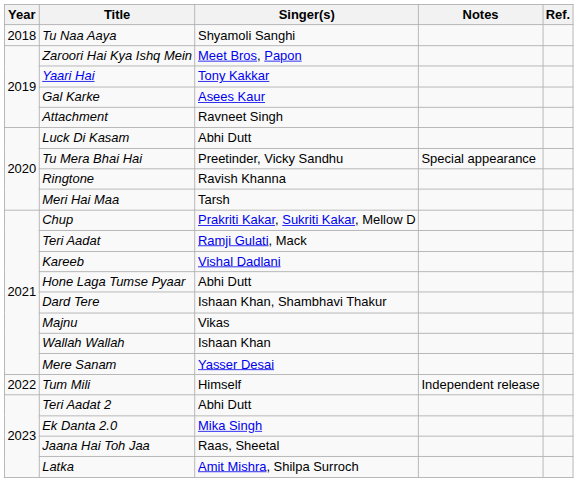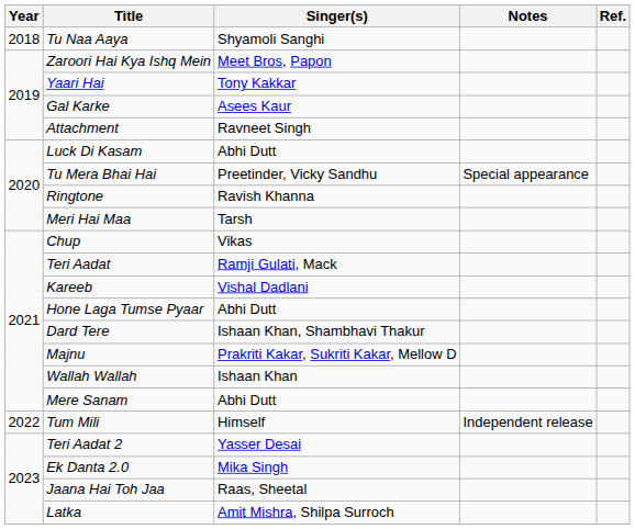 <table class="wikitable sortable plainrowheaders">
 <tr style="text-align:center;">
 <th scope="col">Year</th>
 <th scope="col">Title</th>
 <th scope="col">Singer(s)</th>
 <th scope="col">Notes</th>
 <th>Ref.</th>
 </tr>
 <tr>
 <td>2018</td>
 <td><em>Tu Naa Aaya</em></td>
 <td>Shyamoli Sanghi</td>
 <td></td>
 <td></td>
 </tr>
 <tr>
 <td rowspan="4">2019</td>
 <td><em>Zaroori Hai Kya Ishq Mein</em></td>
 <td><a href='#'>Meet Bros</a>, <a href='#'>Papon</a></td>
 <td></td>
 <td></td>
 </tr>
 <tr>
 <td><em><a href='#'>Yaari Hai</a></em></td>
 <td><a href='#'>Tony Kakkar</a></td>
 <td></td>
 <td></td>
 </tr>
 <tr>
 <td><em>Gal Karke</em></td>
 <td><a href='#'>Asees Kaur</a></td>
 <td></td>
 <td></td>
 </tr>
 <tr>
 <td><em>Attachment</em></td>
 <td>Ravneet Singh</td>
 <td></td>
 <td></td>
 </tr>
 <tr>
 <td rowspan="4">2020</td>
 <td><em>Luck Di Kasam</em></td>
 <td>Abhi Dutt</td>
 <td></td>
 <td></td>
 </tr>
 <tr>
 <td><em>Tu Mera Bhai Hai</em></td>
 <td>Preetinder, Vicky Sandhu</td>
 <td>Special appearance</td>
 <td></td>
 </tr>
 <tr>
 <td><em>Ringtone</em></td>
 <td>Ravish Khanna</td>
 <td></td>
 <td></td>
 </tr>
 <tr>
 <td><em>Meri Hai Maa</em></td>
 <td>Tarsh</td>
 <td></td>
 <td></td>
 </tr>
 <tr>
 <td rowspan="8">2021</td>
 <td><em>Chup</em></td>
-<td><a href='#'>Prakriti Kakar</a>, <a href='#'>Sukriti Kakar</a>, Mellow D</td>
+<td>Vikas</td>
 <td></td>
 <td></td>
 </tr>
 <tr>
 <td><em>Teri Aadat</em></td>
 <td><a href='#'>Ramji Gulati</a>, Mack</td>
 <td></td>
 <td></td>
 </tr>
 <tr>
 <td><em>Kareeb</em></td>
 <td><a href='#'>Vishal Dadlani</a></td>
 <td></td>
 <td></td>
 </tr>
 <tr>
 <td><em>Hone Laga Tumse Pyaar</em></td>
 <td>Abhi Dutt</td>
 <td></td>
 <td></td>
 </tr>
 <tr>
 <td><em>Dard Tere</em></td>
 <td>Ishaan Khan, Shambhavi Thakur</td>
 <td></td>
 <td></td>
 </tr>
 <tr>
 <td><em>Majnu</em></td>
-<td>Vikas</td>
+<td><a href='#'>Prakriti Kakar</a>, <a href='#'>Sukriti Kakar</a>, Mellow D</td>
 <td></td>
 <td></td>
 </tr>
 <tr>
 <td><em>Wallah Wallah</em></td>
 <td>Ishaan Khan</td>
 <td></td>
 <td></td>
 </tr>
 <tr>
 <td><em>Mere Sanam</em></td>
-<td><a href='#'>Yasser Desai</a></td>
+<td>Abhi Dutt</td>
 <td></td>
 <td></td>
 </tr>
 <tr>
 <td>2022</td>
 <td><em>Tum Mili</em></td>
 <td>Himself</td>
 <td>Independent release</td>
 <td></td>
 </tr>
 <tr>
 <td rowspan="4">2023</td>
 <td><em>Teri Aadat 2</em></td>
-<td>Abhi Dutt</td>
+<td><a href='#'>Yasser Desai</a></td>
 <td></td>
 <td></td>
 </tr>
 <tr>
 <td><em>Ek Danta 2.0</em></td>
 <td><a href='#'>Mika Singh</a></td>
 <td></td>
 <td></td>
 </tr>
 <tr>
 <td><em>Jaana Hai Toh Jaa</em></td>
 <td>Raas, Sheetal</td>
 <td></td>
 <td></td>
 </tr>
 <tr>
 <td><em>Latka</em></td>
 <td><a href='#'>Amit Mishra</a>, Shilpa Surroch</td>
 <td></td>
 <td></td>
 </tr>
 </table>
